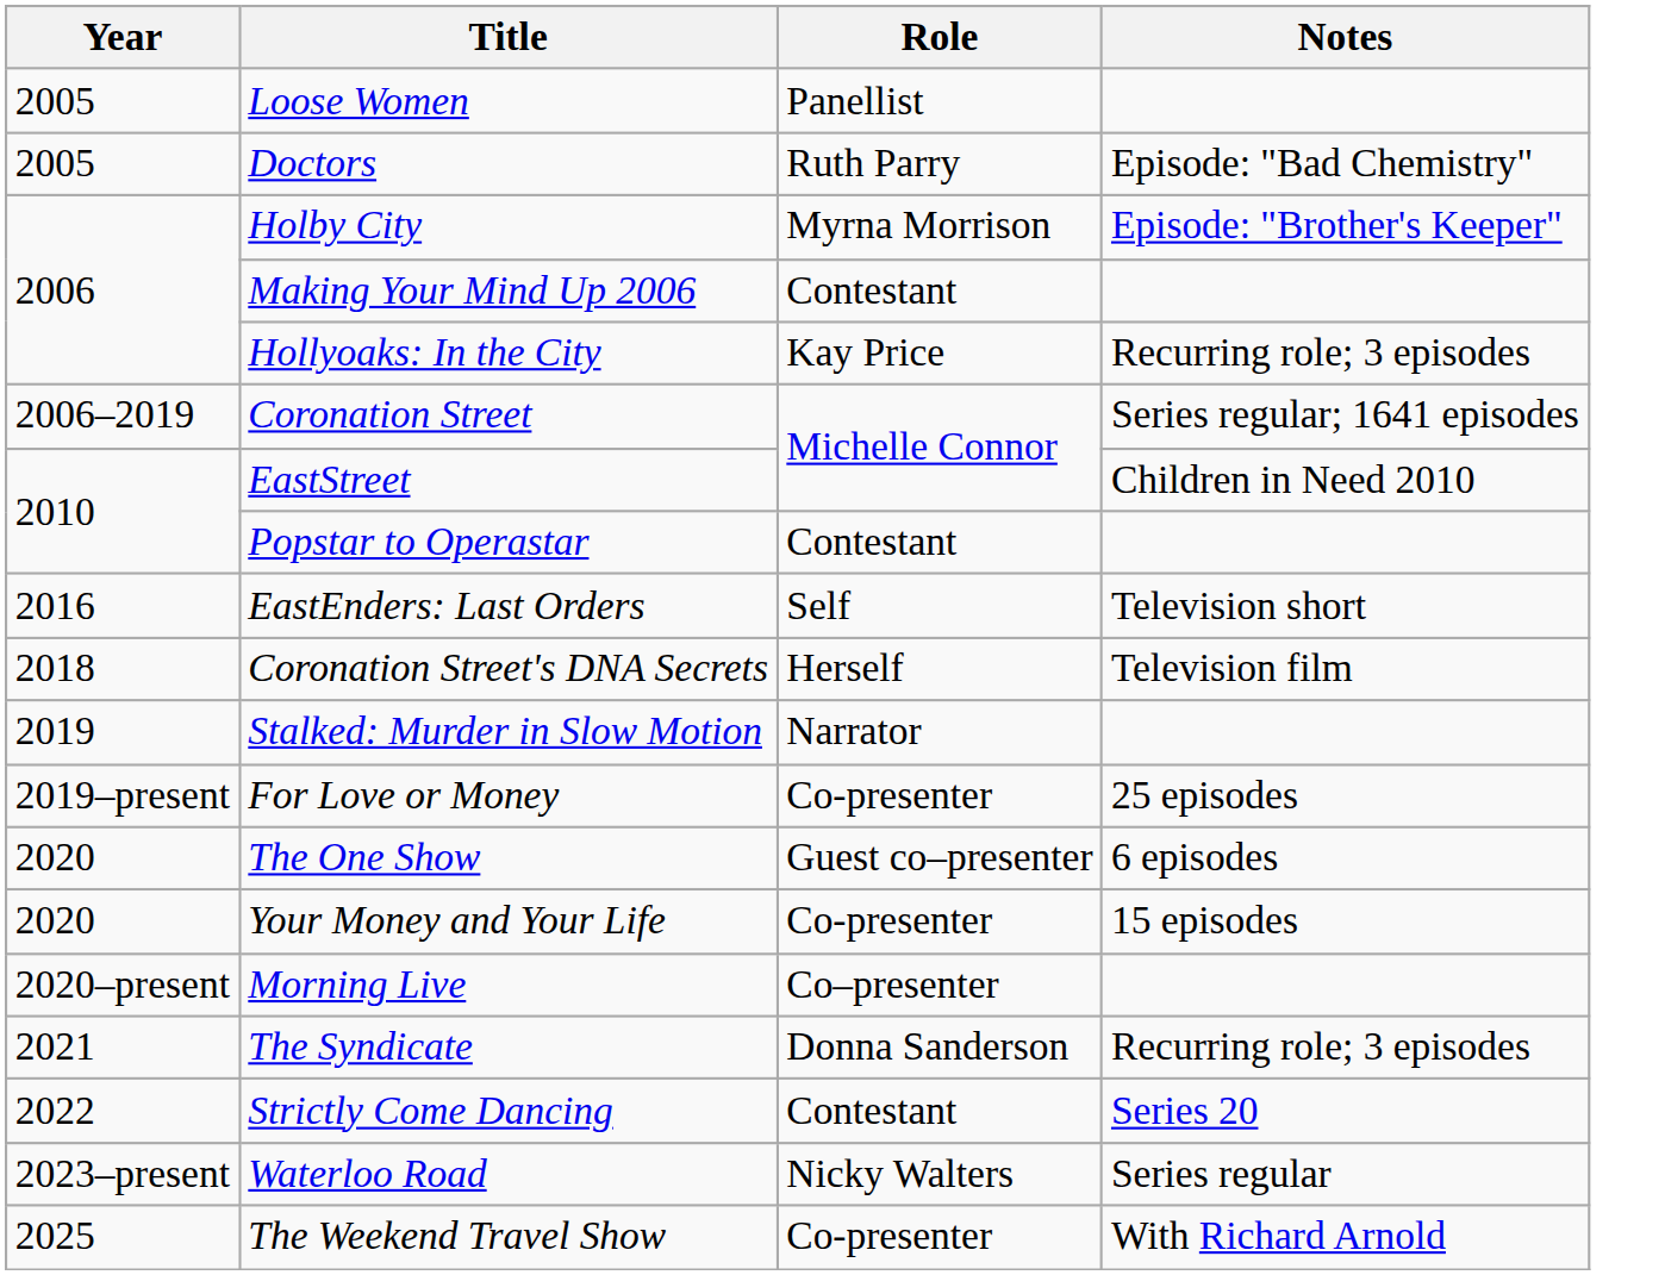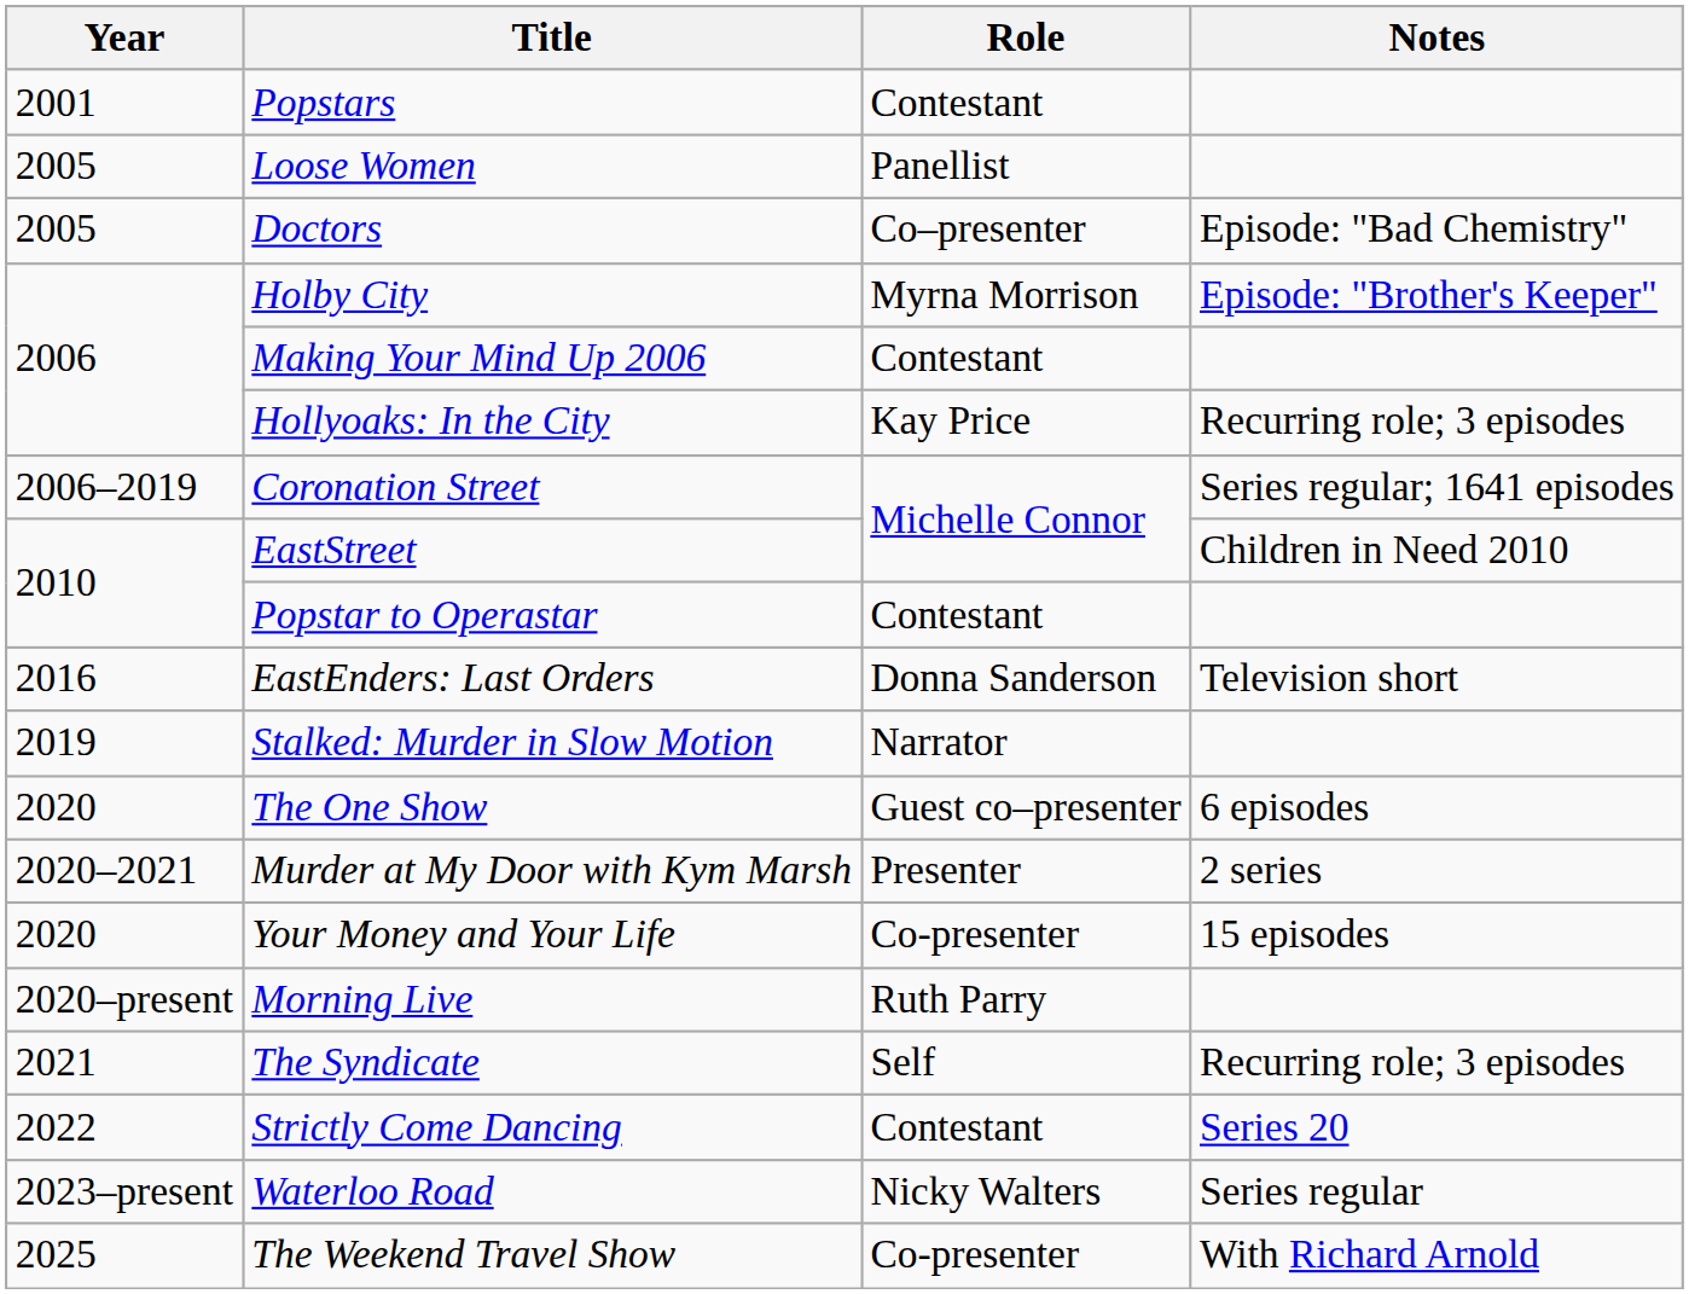 <table class="wikitable unsortable">
 <tr>
 <th>Year</th>
 <th>Title</th>
 <th>Role</th>
 <th class="unsortable">Notes</th>
+</tr>
+<tr>
+<td>2001</td>
+<td><em><a href='#'>Popstars</a></em></td>
+<td>Contestant</td>
+<td></td>
 </tr>
 <tr>
 <td>2005</td>
 <td><em><a href='#'>Loose Women</a></em></td>
 <td>Panellist</td>
 <td></td>
 </tr>
 <tr>
 <td>2005</td>
 <td><em><a href='#'>Doctors</a></em></td>
-<td>Ruth Parry</td>
+<td>Co–presenter</td>
 <td>Episode: "Bad Chemistry"</td>
 </tr>
 <tr>
 <td rowspan="3">2006</td>
 <td><em><a href='#'>Holby City</a></em></td>
 <td>Myrna Morrison</td>
 <td><a href='#'>Episode: "Brother's Keeper"</a></td>
 </tr>
 <tr>
 <td><em><a href='#'>Making Your Mind Up 2006</a></em></td>
 <td>Contestant</td>
 <td></td>
 </tr>
 <tr>
 <td><em><a href='#'>Hollyoaks: In the City</a></em></td>
 <td>Kay Price</td>
 <td>Recurring role; 3 episodes</td>
 </tr>
 <tr>
 <td>2006–2019</td>
 <td><em><a href='#'>Coronation Street</a></em></td>
 <td rowspan="2"><a href='#'>Michelle Connor</a></td>
 <td>Series regular; 1641 episodes</td>
 </tr>
 <tr>
 <td rowspan="2">2010</td>
 <td><em><a href='#'>EastStreet</a></em></td>
 <td>Children in Need 2010</td>
 </tr>
 <tr>
 <td><em><a href='#'>Popstar to Operastar</a></em></td>
 <td>Contestant</td>
 <td></td>
 </tr>
 <tr>
 <td>2016</td>
 <td><em>EastEnders: Last Orders</em></td>
-<td>Self</td>
+<td>Donna Sanderson</td>
 <td>Television short</td>
-</tr>
-<tr>
-<td>2018</td>
-<td><em>Coronation Street's DNA Secrets</em></td>
-<td>Herself</td>
-<td>Television film</td>
 </tr>
 <tr>
 <td>2019</td>
 <td><em><a href='#'>Stalked: Murder in Slow Motion</a></em></td>
 <td>Narrator</td>
 <td></td>
 </tr>
 <tr>
-<td>2019–present</td>
-<td><em>For Love or Money</em></td>
-<td>Co-presenter</td>
-<td>25 episodes</td>
-</tr>
-<tr>
 <td>2020</td>
 <td><em><a href='#'>The One Show</a></em></td>
 <td>Guest co–presenter</td>
 <td>6 episodes</td>
+</tr>
+<tr>
+<td>2020–2021</td>
+<td><em>Murder at My Door with Kym Marsh</em></td>
+<td>Presenter</td>
+<td>2 series</td>
 </tr>
 <tr>
 <td>2020</td>
 <td><em>Your Money and Your Life</em></td>
 <td>Co-presenter</td>
 <td>15 episodes</td>
 </tr>
 <tr>
 <td>2020–present</td>
 <td><em><a href='#'>Morning Live</a></em></td>
-<td>Co–presenter</td>
+<td>Ruth Parry</td>
 <td></td>
 </tr>
 <tr>
 <td>2021</td>
 <td><em><a href='#'>The Syndicate</a></em></td>
-<td>Donna Sanderson</td>
+<td>Self</td>
 <td>Recurring role; 3 episodes</td>
 </tr>
 <tr>
 <td>2022</td>
 <td><em><a href='#'>Strictly Come Dancing</a></em></td>
 <td>Contestant</td>
 <td><a href='#'>Series 20</a></td>
 </tr>
 <tr>
 <td>2023–present</td>
 <td><em><a href='#'>Waterloo Road</a></em></td>
 <td>Nicky Walters</td>
 <td>Series regular</td>
 </tr>
 <tr>
 <td>2025</td>
 <td><em>The Weekend Travel Show</em></td>
 <td>Co-presenter</td>
 <td>With <a href='#'>Richard Arnold</a></td>
 </tr>
 <tr>
 </tr>
 </table>
